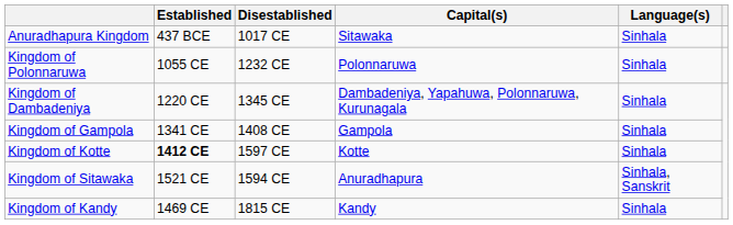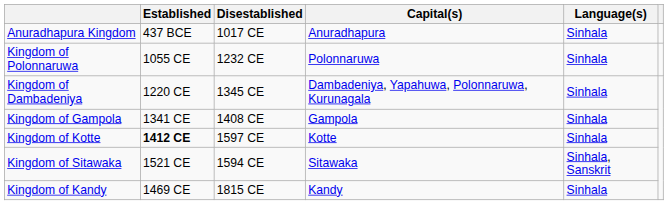 <table class="wikitable sortable">
 <tr>
 <th></th>
 <th>Established</th>
 <th>Disestablished</th>
 <th>Capital(s)</th>
 <th>Language(s)</th>
 <th scope=col class=unsortable></th>
 </tr>
 <tr>
 <td><a href='#'>Anuradhapura Kingdom</a></td>
 <td>437 BCE</td>
 <td>1017 CE</td>
-<td><a href='#'>Sitawaka</a></td>
+<td><a href='#'>Anuradhapura</a></td>
 <td><a href='#'>Sinhala</a></td>
 <td></td>
 </tr>
 <tr>
 <td><a href='#'>Kingdom of Polonnaruwa</a></td>
 <td>1055 CE</td>
 <td>1232 CE</td>
 <td><a href='#'>Polonnaruwa</a></td>
 <td><a href='#'>Sinhala</a></td>
 <td></td>
 </tr>
 <tr>
 <td><a href='#'>Kingdom of Dambadeniya</a></td>
 <td>1220 CE</td>
 <td>1345 CE</td>
 <td><a href='#'>Dambadeniya</a>, <a href='#'>Yapahuwa</a>, <a href='#'>Polonnaruwa</a>, <a href='#'>Kurunagala</a></td>
 <td><a href='#'>Sinhala</a></td>
 <td rowspan=5 colspan=1 style="text-align: left;"></td>
 </tr>
 <tr>
 <td><a href='#'>Kingdom of Gampola</a></td>
 <td>1341 CE</td>
 <td>1408 CE</td>
 <td><a href='#'>Gampola</a></td>
 <td><a href='#'>Sinhala</a></td>
 </tr>
 <tr>
 <td><a href='#'>Kingdom of Kotte</a></td>
 <td><strong>1412 CE</strong></td>
 <td>1597 CE</td>
 <td><a href='#'>Kotte</a></td>
 <td><a href='#'>Sinhala</a></td>
 </tr>
 <tr>
 <td><a href='#'>Kingdom of Sitawaka</a></td>
 <td>1521 CE</td>
 <td>1594 CE</td>
-<td><a href='#'>Anuradhapura</a></td>
+<td><a href='#'>Sitawaka</a></td>
 <td><a href='#'>Sinhala</a>, <a href='#'>Sanskrit</a></td>
 </tr>
 <tr>
 <td><a href='#'>Kingdom of Kandy</a></td>
 <td>1469 CE</td>
 <td>1815 CE</td>
 <td><a href='#'>Kandy</a></td>
 <td><a href='#'>Sinhala</a></td>
 </tr>
 </table>
